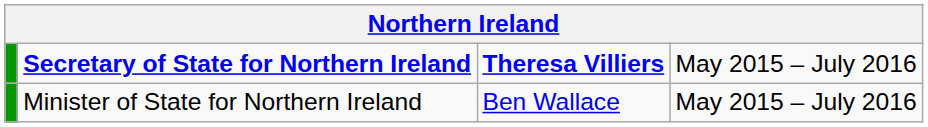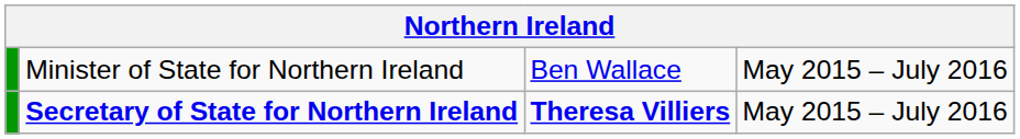 <table class="wikitable">
 <tr>
 <th colspan=4><a href='#'>Northern Ireland</a></th>
+</tr>
+<tr>
+<td style="width:1px; background:#090;"></td>
+<td>Minister of State for Northern Ireland</td>
+<td><a href='#'>Ben Wallace</a></td>
+<td>May 2015 – July 2016</td>
 </tr>
 <tr>
 <td style="width:1px; background:#090;"></td>
 <td><strong><a href='#'>Secretary of State for Northern Ireland</a></strong></td>
 <td><strong><a href='#'>Theresa Villiers</a></strong></td>
 <td>May 2015 – July 2016</td>
 </tr>
-<tr>
-<td style="width:1px; background:#090;"></td>
-<td>Minister of State for Northern Ireland</td>
-<td><a href='#'>Ben Wallace</a></td>
-<td>May 2015 – July 2016</td>
-</tr>
 </table>
